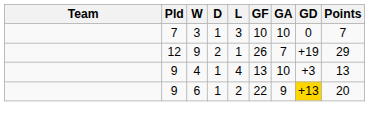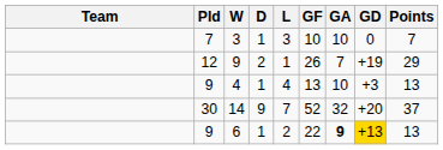 <table class="wikitable sortable" style="text-align:center">
 <tr>
 <th width=200>Team</th>
 <th width=20>Pld</th>
 <th width=20>W</th>
 <th width=20>D</th>
 <th width=20>L</th>
 <th width=20>GF</th>
 <th width=20>GA</th>
 <th width=20>GD</th>
 <th width=20>Points</th>
 </tr>
 <tr>
 <td align=left> </td>
 <td>7</td>
 <td>3</td>
 <td>1</td>
 <td>3</td>
 <td>10</td>
 <td>10</td>
 <td>0</td>
 <td>7</td>
 </tr>
 <tr>
 <td align=left> </td>
 <td>12</td>
 <td>9</td>
 <td>2</td>
 <td>1</td>
 <td>26</td>
 <td>7</td>
 <td>+19</td>
 <td>29</td>
 </tr>
 <tr>
 <td align=left> </td>
 <td>9</td>
 <td>4</td>
 <td>1</td>
 <td>4</td>
 <td>13</td>
 <td>10</td>
 <td>+3</td>
 <td>13</td>
 </tr>
 <tr>
 <td align=left> </td>
+<td>30</td>
+<td>14</td>
+<td>9</td>
+<td>7</td>
+<td>52</td>
+<td>32</td>
+<td>+20</td>
+<td>37</td>
+</tr>
+<tr>
+<td align=left> </td>
 <td>9</td>
 <td>6</td>
 <td>1</td>
 <td>2</td>
 <td>22</td>
-<td>9</td>
+<td><strong>9</strong></td>
 <td style="background: gold;">+13</td>
-<td>20</td>
+<td>13</td>
 </tr>
 </table>
